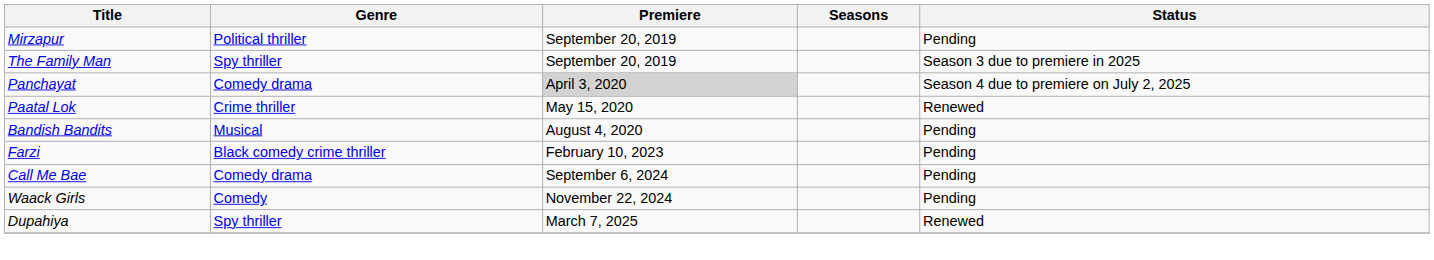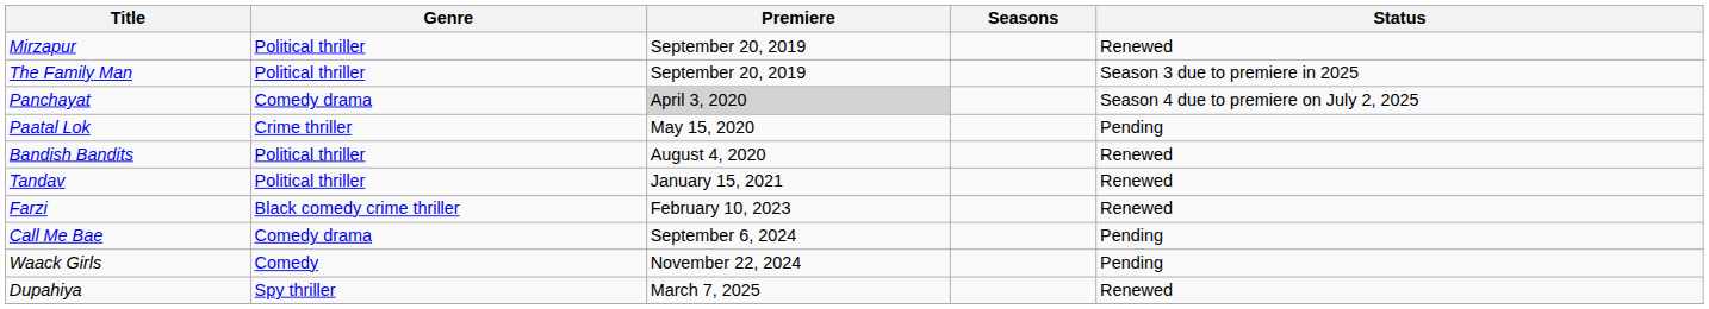 <table class="wikitable sortable" style="width:100%;">
 <tr>
 <th>Title</th>
 <th>Genre</th>
 <th>Premiere</th>
 <th>Seasons</th>
 <th>Status</th>
 </tr>
 <tr>
 <td><em><a href='#'>Mirzapur</a></em></td>
 <td><a href='#'>Political thriller</a></td>
 <td>September 20, 2019</td>
 <td></td>
-<td>Pending</td>
+<td>Renewed</td>
 </tr>
 <tr>
 <td><em><a href='#'>The Family Man</a></em></td>
-<td><a href='#'>Spy thriller</a></td>
+<td><a href='#'>Political thriller</a></td>
 <td>September 20, 2019</td>
 <td></td>
 <td>Season 3 due to premiere in 2025</td>
 </tr>
 <tr>
 <td><em><a href='#'>Panchayat</a></em></td>
 <td><a href='#'>Comedy drama</a></td>
 <td style="background: lightgrey;">April 3, 2020</td>
 <td></td>
 <td>Season 4 due to premiere on July 2, 2025</td>
 </tr>
 <tr>
 <td><em><a href='#'>Paatal Lok</a></em></td>
 <td><a href='#'>Crime thriller</a></td>
 <td>May 15, 2020</td>
 <td></td>
+<td>Pending</td>
+</tr>
+<tr>
+<td><em><a href='#'>Bandish Bandits</a></em></td>
+<td><a href='#'>Political thriller</a></td>
+<td>August 4, 2020</td>
+<td></td>
 <td>Renewed</td>
 </tr>
 <tr>
-<td><em><a href='#'>Bandish Bandits</a></em></td>
-<td><a href='#'>Musical</a></td>
-<td>August 4, 2020</td>
+<td><em><a href='#'>Tandav</a></em></td>
+<td><a href='#'>Political thriller</a></td>
+<td>January 15, 2021</td>
 <td></td>
-<td>Pending</td>
+<td>Renewed</td>
 </tr>
 <tr>
 <td><em><a href='#'>Farzi</a></em></td>
 <td><a href='#'>Black comedy crime thriller</a></td>
 <td>February 10, 2023</td>
 <td></td>
-<td>Pending</td>
+<td>Renewed</td>
 </tr>
 <tr>
 <td><em><a href='#'>Call Me Bae</a></em></td>
 <td><a href='#'>Comedy drama</a></td>
 <td>September 6, 2024</td>
 <td></td>
 <td>Pending</td>
 </tr>
 <tr>
 <td><em>Waack Girls</em></td>
 <td><a href='#'>Comedy</a></td>
 <td>November 22, 2024</td>
 <td></td>
 <td>Pending</td>
 </tr>
 <tr>
 <td><em>Dupahiya</em></td>
 <td><a href='#'>Spy thriller</a></td>
 <td>March 7, 2025</td>
 <td></td>
 <td>Renewed</td>
 </tr>
 <tr>
 </tr>
 </table>
